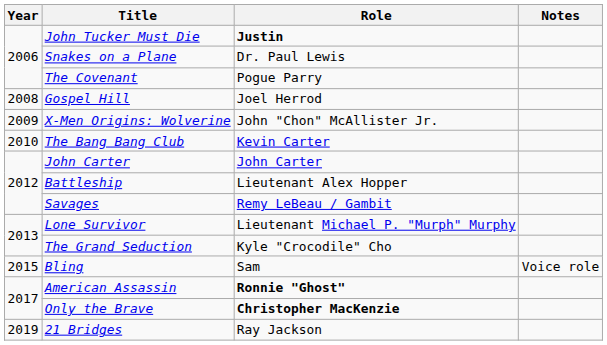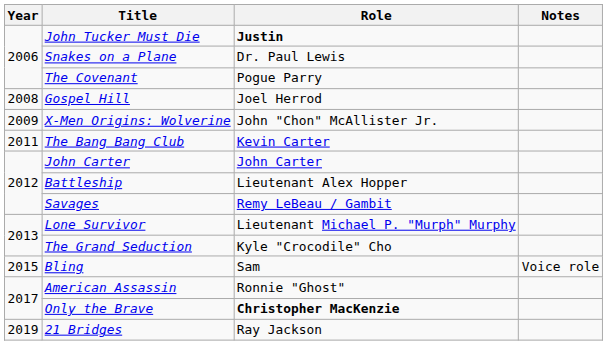 <table class="wikitable sortable">
 <tr>
 <th>Year</th>
 <th>Title</th>
 <th>Role</th>
 <th>Notes</th>
 </tr>
 <tr>
 <td rowspan="3">2006</td>
 <td><em><a href='#'>John Tucker Must Die</a></em></td>
 <td><strong>Justin</strong></td>
 <td></td>
 </tr>
 <tr>
 <td><em><a href='#'>Snakes on a Plane</a></em></td>
 <td>Dr. Paul Lewis</td>
 <td></td>
 </tr>
 <tr>
 <td data-sort-value="Covenant, The"><em><a href='#'>The Covenant</a></em></td>
 <td>Pogue Parry</td>
 <td></td>
 </tr>
 <tr>
 <td>2008</td>
 <td><em><a href='#'>Gospel Hill</a></em></td>
 <td>Joel Herrod</td>
 <td></td>
 </tr>
 <tr>
 <td>2009</td>
 <td><em><a href='#'>X-Men Origins: Wolverine</a></em></td>
 <td>John "Chon" McAllister Jr.</td>
 <td></td>
 </tr>
 <tr>
-<td>2010</td>
+<td>2011</td>
 <td data-sort-value="Bang Bang Club, The"><em><a href='#'>The Bang Bang Club</a></em></td>
 <td><a href='#'>Kevin Carter</a></td>
 <td></td>
 </tr>
 <tr>
 <td rowspan="3">2012</td>
 <td><em><a href='#'>John Carter</a></em></td>
 <td><a href='#'>John Carter</a></td>
 <td></td>
 </tr>
 <tr>
 <td><em><a href='#'>Battleship</a></em></td>
 <td>Lieutenant Alex Hopper</td>
 <td></td>
 </tr>
 <tr>
 <td><em><a href='#'>Savages</a></em></td>
 <td><a href='#'>Remy LeBeau / Gambit</a></td>
 <td></td>
 </tr>
 <tr>
 <td rowspan="2">2013</td>
 <td><em><a href='#'>Lone Survivor</a></em></td>
 <td>Lieutenant <a href='#'>Michael P. "Murph" Murphy</a></td>
 <td></td>
 </tr>
 <tr>
 <td data-sort-value="Grand Seduction, The"><em><a href='#'>The Grand Seduction</a></em></td>
 <td>Kyle "Crocodile" Cho</td>
 <td></td>
 </tr>
 <tr>
 <td>2015</td>
 <td><em><a href='#'>Bling</a></em></td>
 <td>Sam</td>
 <td>Voice role</td>
 </tr>
 <tr>
 <td rowspan="2">2017</td>
 <td><em><a href='#'>American Assassin</a></em></td>
-<td><strong>Ronnie "Ghost"</strong></td>
+<td>Ronnie "Ghost"</td>
 <td></td>
 </tr>
 <tr>
 <td><em><a href='#'>Only the Brave</a></em></td>
 <td><strong>Christopher MacKenzie</strong></td>
 <td></td>
 </tr>
 <tr>
 <td>2019</td>
 <td><em><a href='#'>21 Bridges</a></em></td>
 <td>Ray Jackson</td>
 <td></td>
 </tr>
 </table>
